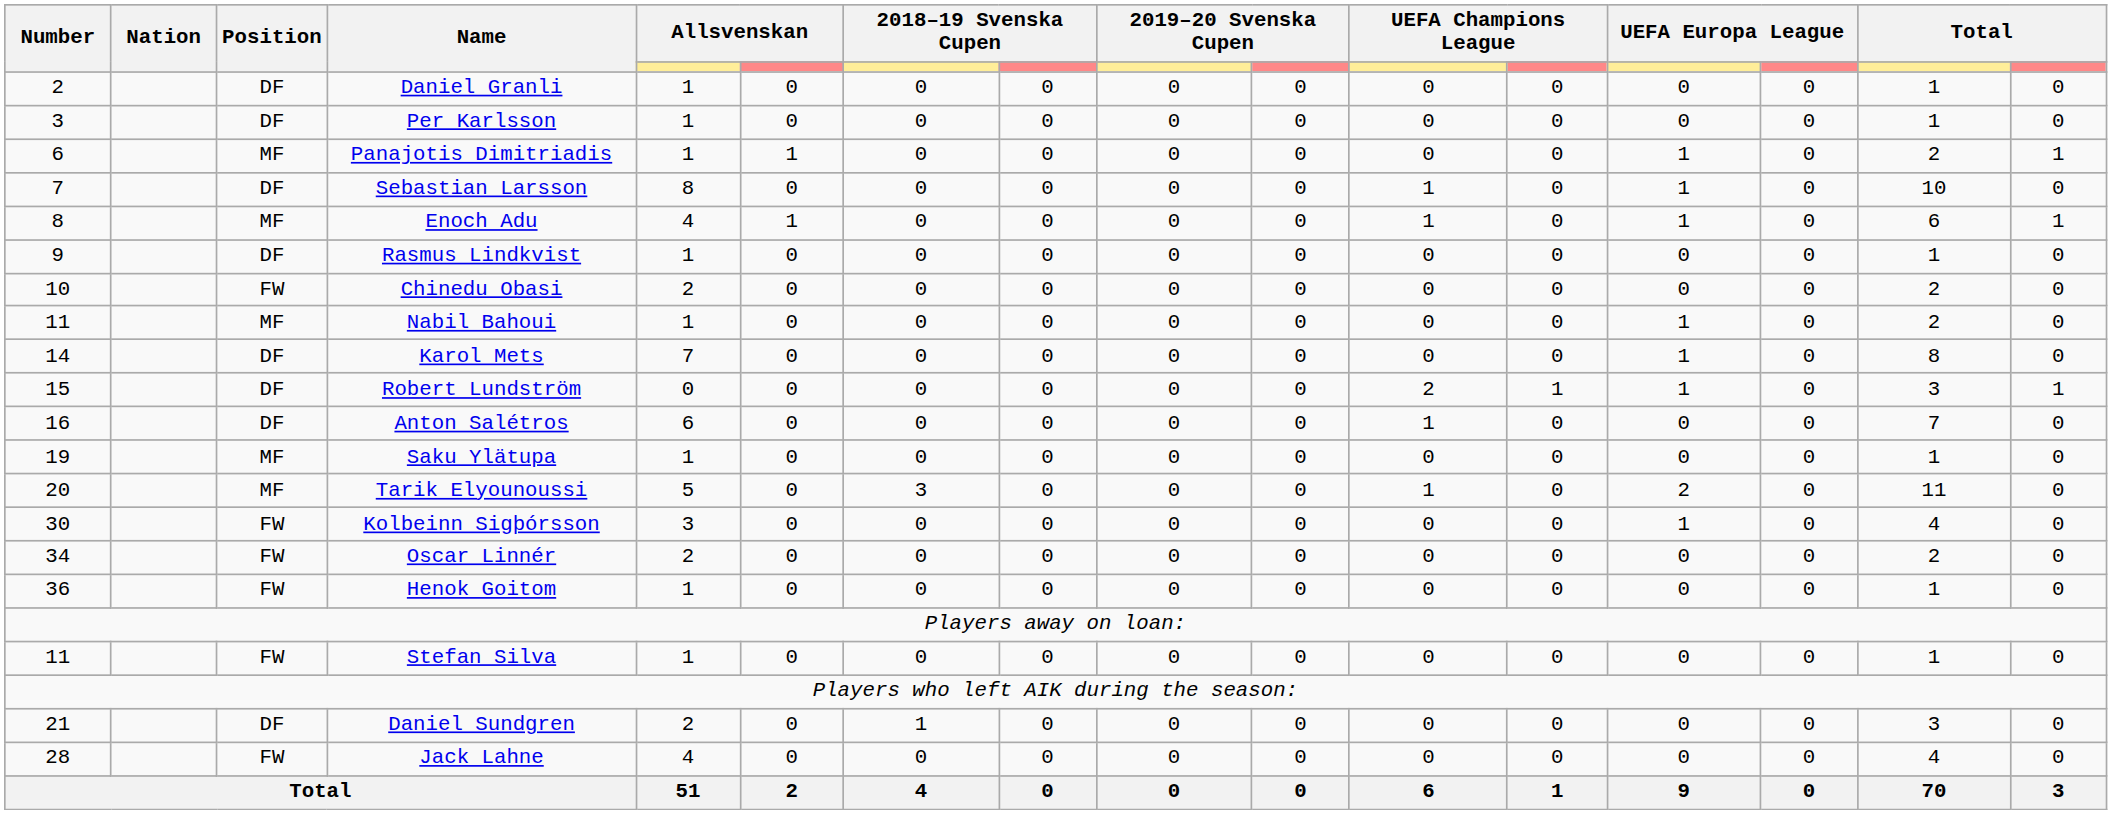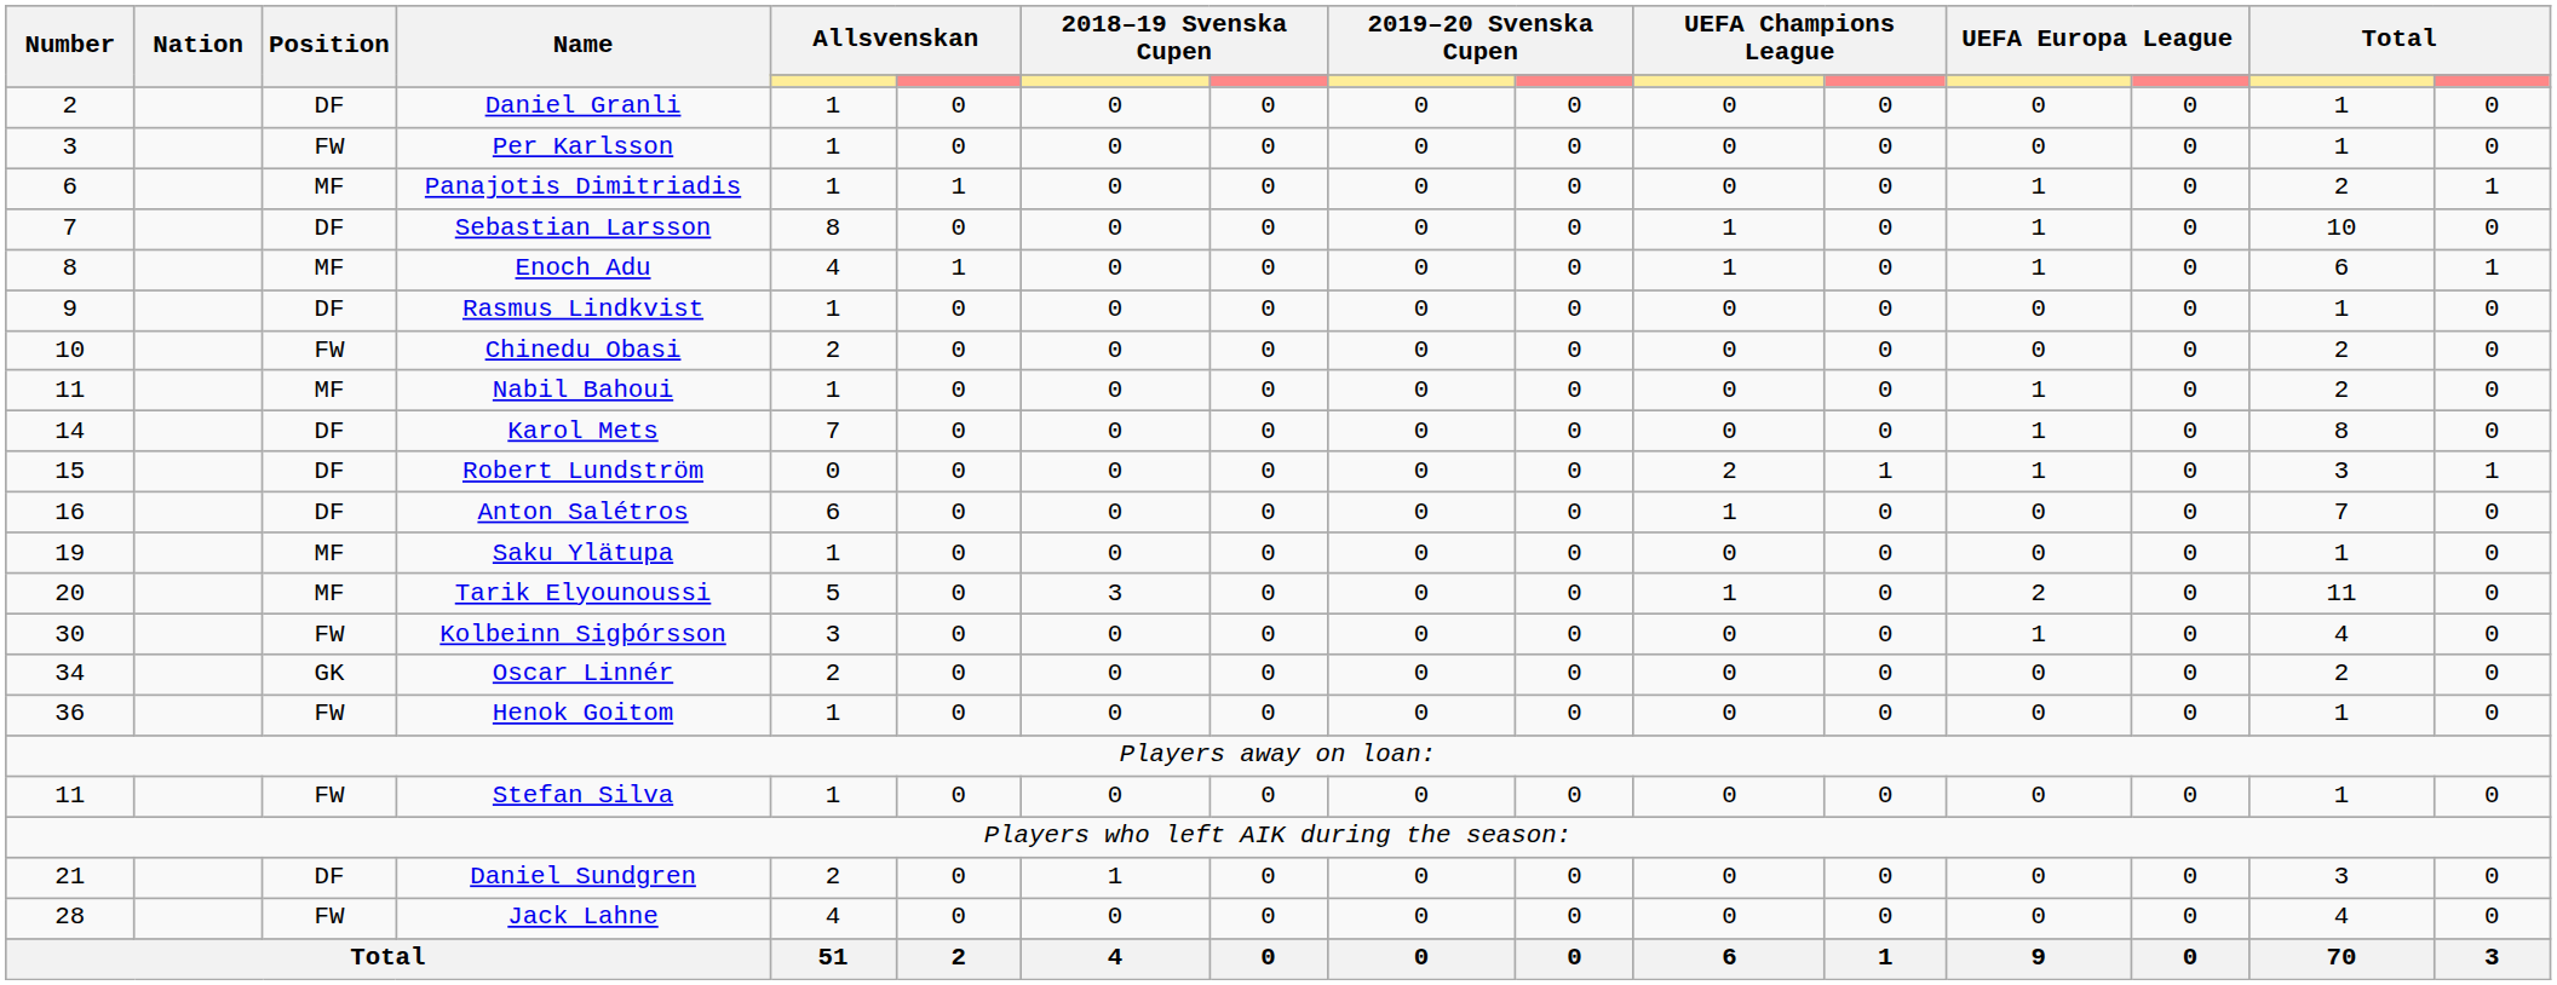 <table class="wikitable" style="font-size: 95%; text-align: center;">
 <tr>
 <th rowspan=2 width=60>Number</th>
 <th rowspan=2 width=60>Nation</th>
 <th rowspan=2 width=60>Position</th>
 <th rowspan=2 width=200>Name</th>
 <th colspan=2>Allsvenskan</th>
 <th colspan=2>2018–19 Svenska Cupen</th>
 <th colspan=2>2019–20 Svenska Cupen</th>
 <th colspan=2>UEFA Champions League</th>
 <th colspan=2>UEFA Europa League</th>
 <th colspan=2>Total</th>
 </tr>
 <tr>
 <th style="width:60px; background:#fe9;"></th>
 <th style="width:60px; background:#ff8888;"></th>
 <th style="width:100px; background:#fe9;"></th>
 <th style="width:60px; background:#ff8888;"></th>
 <th style="width:100px; background:#fe9;"></th>
 <th style="width:60px; background:#ff8888;"></th>
 <th style="width:100px; background:#fe9;"></th>
 <th style="width:60px; background:#ff8888;"></th>
 <th style="width:100px; background:#fe9;"></th>
 <th style="width:60px; background:#ff8888;"></th>
 <th style="width:100px; background:#fe9;"></th>
 <th style="width:60px; background:#ff8888;"></th>
 </tr>
 <tr>
 <td>2</td>
 <td></td>
 <td>DF</td>
 <td><a href='#'>Daniel Granli</a></td>
 <td>1</td>
 <td>0</td>
 <td>0</td>
 <td>0</td>
 <td>0</td>
 <td>0</td>
 <td>0</td>
 <td>0</td>
 <td>0</td>
 <td>0</td>
 <td>1</td>
 <td>0</td>
 </tr>
 <tr>
 <td>3</td>
 <td></td>
-<td>DF</td>
+<td>FW</td>
 <td><a href='#'>Per Karlsson</a></td>
 <td>1</td>
 <td>0</td>
 <td>0</td>
 <td>0</td>
 <td>0</td>
 <td>0</td>
 <td>0</td>
 <td>0</td>
 <td>0</td>
 <td>0</td>
 <td>1</td>
 <td>0</td>
 </tr>
 <tr>
 <td>6</td>
 <td></td>
 <td>MF</td>
 <td><a href='#'>Panajotis Dimitriadis</a></td>
 <td>1</td>
 <td>1</td>
 <td>0</td>
 <td>0</td>
 <td>0</td>
 <td>0</td>
 <td>0</td>
 <td>0</td>
 <td>1</td>
 <td>0</td>
 <td>2</td>
 <td>1</td>
 </tr>
 <tr>
 <td>7</td>
 <td></td>
 <td>DF</td>
 <td><a href='#'>Sebastian Larsson</a></td>
 <td>8</td>
 <td>0</td>
 <td>0</td>
 <td>0</td>
 <td>0</td>
 <td>0</td>
 <td>1</td>
 <td>0</td>
 <td>1</td>
 <td>0</td>
 <td>10</td>
 <td>0</td>
 </tr>
 <tr>
 <td>8</td>
 <td></td>
 <td>MF</td>
 <td><a href='#'>Enoch Adu</a></td>
 <td>4</td>
 <td>1</td>
 <td>0</td>
 <td>0</td>
 <td>0</td>
 <td>0</td>
 <td>1</td>
 <td>0</td>
 <td>1</td>
 <td>0</td>
 <td>6</td>
 <td>1</td>
 </tr>
 <tr>
 <td>9</td>
 <td></td>
 <td>DF</td>
 <td><a href='#'>Rasmus Lindkvist</a></td>
 <td>1</td>
 <td>0</td>
 <td>0</td>
 <td>0</td>
 <td>0</td>
 <td>0</td>
 <td>0</td>
 <td>0</td>
 <td>0</td>
 <td>0</td>
 <td>1</td>
 <td>0</td>
 </tr>
 <tr>
 <td>10</td>
 <td></td>
 <td>FW</td>
 <td><a href='#'>Chinedu Obasi</a></td>
 <td>2</td>
 <td>0</td>
 <td>0</td>
 <td>0</td>
 <td>0</td>
 <td>0</td>
 <td>0</td>
 <td>0</td>
 <td>0</td>
 <td>0</td>
 <td>2</td>
 <td>0</td>
 </tr>
 <tr>
 <td>11</td>
 <td></td>
 <td>MF</td>
 <td><a href='#'>Nabil Bahoui</a></td>
 <td>1</td>
 <td>0</td>
 <td>0</td>
 <td>0</td>
 <td>0</td>
 <td>0</td>
 <td>0</td>
 <td>0</td>
 <td>1</td>
 <td>0</td>
 <td>2</td>
 <td>0</td>
 </tr>
 <tr>
 <td>14</td>
 <td></td>
 <td>DF</td>
 <td><a href='#'>Karol Mets</a></td>
 <td>7</td>
 <td>0</td>
 <td>0</td>
 <td>0</td>
 <td>0</td>
 <td>0</td>
 <td>0</td>
 <td>0</td>
 <td>1</td>
 <td>0</td>
 <td>8</td>
 <td>0</td>
 </tr>
 <tr>
 <td>15</td>
 <td></td>
 <td>DF</td>
 <td><a href='#'>Robert Lundström</a></td>
 <td>0</td>
 <td>0</td>
 <td>0</td>
 <td>0</td>
 <td>0</td>
 <td>0</td>
 <td>2</td>
 <td>1</td>
 <td>1</td>
 <td>0</td>
 <td>3</td>
 <td>1</td>
 </tr>
 <tr>
 <td>16</td>
 <td></td>
 <td>DF</td>
 <td><a href='#'>Anton Salétros</a></td>
 <td>6</td>
 <td>0</td>
 <td>0</td>
 <td>0</td>
 <td>0</td>
 <td>0</td>
 <td>1</td>
 <td>0</td>
 <td>0</td>
 <td>0</td>
 <td>7</td>
 <td>0</td>
 </tr>
 <tr>
 <td>19</td>
 <td></td>
 <td>MF</td>
 <td><a href='#'>Saku Ylätupa</a></td>
 <td>1</td>
 <td>0</td>
 <td>0</td>
 <td>0</td>
 <td>0</td>
 <td>0</td>
 <td>0</td>
 <td>0</td>
 <td>0</td>
 <td>0</td>
 <td>1</td>
 <td>0</td>
 </tr>
 <tr>
 <td>20</td>
 <td></td>
 <td>MF</td>
 <td><a href='#'>Tarik Elyounoussi</a></td>
 <td>5</td>
 <td>0</td>
 <td>3</td>
 <td>0</td>
 <td>0</td>
 <td>0</td>
 <td>1</td>
 <td>0</td>
 <td>2</td>
 <td>0</td>
 <td>11</td>
 <td>0</td>
 </tr>
 <tr>
 <td>30</td>
 <td></td>
 <td>FW</td>
 <td><a href='#'>Kolbeinn Sigþórsson</a></td>
 <td>3</td>
 <td>0</td>
 <td>0</td>
 <td>0</td>
 <td>0</td>
 <td>0</td>
 <td>0</td>
 <td>0</td>
 <td>1</td>
 <td>0</td>
 <td>4</td>
 <td>0</td>
 </tr>
 <tr>
 <td>34</td>
 <td></td>
-<td>FW</td>
+<td>GK</td>
 <td><a href='#'>Oscar Linnér</a></td>
 <td>2</td>
 <td>0</td>
 <td>0</td>
 <td>0</td>
 <td>0</td>
 <td>0</td>
 <td>0</td>
 <td>0</td>
 <td>0</td>
 <td>0</td>
 <td>2</td>
 <td>0</td>
 </tr>
 <tr>
 <td>36</td>
 <td></td>
 <td>FW</td>
 <td><a href='#'>Henok Goitom</a></td>
 <td>1</td>
 <td>0</td>
 <td>0</td>
 <td>0</td>
 <td>0</td>
 <td>0</td>
 <td>0</td>
 <td>0</td>
 <td>0</td>
 <td>0</td>
 <td>1</td>
 <td>0</td>
 </tr>
 <tr>
 <td colspan="17"><em>Players away on loan:</em></td>
 </tr>
 <tr>
 <td>11</td>
 <td></td>
 <td>FW</td>
 <td><a href='#'>Stefan Silva</a></td>
 <td>1</td>
 <td>0</td>
 <td>0</td>
 <td>0</td>
 <td>0</td>
 <td>0</td>
 <td>0</td>
 <td>0</td>
 <td>0</td>
 <td>0</td>
 <td>1</td>
 <td>0</td>
 </tr>
 <tr>
 <td colspan="17"><em>Players who left AIK during the season:</em></td>
 </tr>
 <tr>
 <td>21</td>
 <td></td>
 <td>DF</td>
 <td><a href='#'>Daniel Sundgren</a></td>
 <td>2</td>
 <td>0</td>
 <td>1</td>
 <td>0</td>
 <td>0</td>
 <td>0</td>
 <td>0</td>
 <td>0</td>
 <td>0</td>
 <td>0</td>
 <td>3</td>
 <td>0</td>
 </tr>
 <tr>
 <td>28</td>
 <td></td>
 <td>FW</td>
 <td><a href='#'>Jack Lahne</a></td>
 <td>4</td>
 <td>0</td>
 <td>0</td>
 <td>0</td>
 <td>0</td>
 <td>0</td>
 <td>0</td>
 <td>0</td>
 <td>0</td>
 <td>0</td>
 <td>4</td>
 <td>0</td>
 </tr>
 <tr>
 <th colspan=4>Total</th>
 <th>51</th>
 <th>2</th>
 <th>4</th>
 <th>0</th>
 <th>0</th>
 <th>0</th>
 <th>6</th>
 <th>1</th>
 <th>9</th>
 <th>0</th>
 <th>70</th>
 <th>3</th>
 </tr>
 </table>
